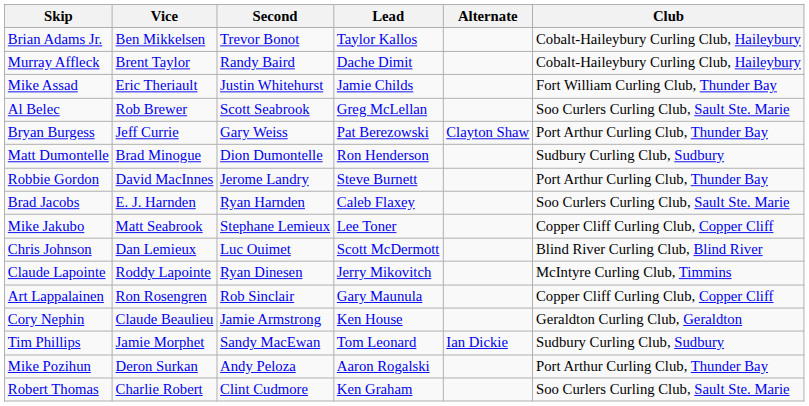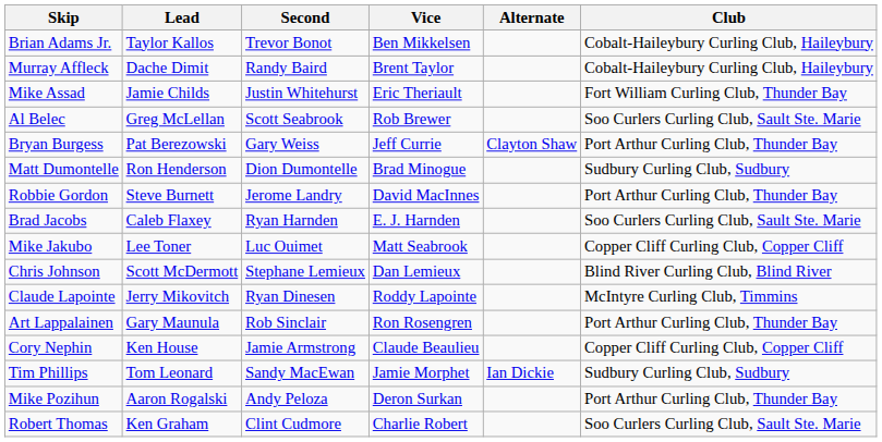 <table class="wikitable" border="1">
 <tr>
 <th>Skip</th>
+<th>Lead</th>
+<th>Second</th>
 <th>Vice</th>
-<th>Second</th>
-<th>Lead</th>
 <th>Alternate</th>
 <th>Club</th>
 </tr>
 <tr>
 <td><a href='#'>Brian Adams Jr.</a></td>
+<td><a href='#'>Taylor Kallos</a></td>
+<td><a href='#'>Trevor Bonot</a></td>
 <td><a href='#'>Ben Mikkelsen</a></td>
-<td><a href='#'>Trevor Bonot</a></td>
-<td><a href='#'>Taylor Kallos</a></td>
 <td></td>
 <td>Cobalt-Haileybury Curling Club, <a href='#'>Haileybury</a></td>
 </tr>
 <tr>
 <td><a href='#'>Murray Affleck</a></td>
+<td><a href='#'>Dache Dimit</a></td>
+<td><a href='#'>Randy Baird</a></td>
 <td><a href='#'>Brent Taylor</a></td>
-<td><a href='#'>Randy Baird</a></td>
-<td><a href='#'>Dache Dimit</a></td>
 <td></td>
 <td>Cobalt-Haileybury Curling Club, <a href='#'>Haileybury</a></td>
 </tr>
 <tr>
 <td><a href='#'>Mike Assad</a></td>
+<td><a href='#'>Jamie Childs</a></td>
+<td><a href='#'>Justin Whitehurst</a></td>
 <td><a href='#'>Eric Theriault</a></td>
-<td><a href='#'>Justin Whitehurst</a></td>
-<td><a href='#'>Jamie Childs</a></td>
 <td></td>
 <td>Fort William Curling Club, <a href='#'>Thunder Bay</a></td>
 </tr>
 <tr>
 <td><a href='#'>Al Belec</a></td>
+<td><a href='#'>Greg McLellan</a></td>
+<td><a href='#'>Scott Seabrook</a></td>
 <td><a href='#'>Rob Brewer</a></td>
-<td><a href='#'>Scott Seabrook</a></td>
-<td><a href='#'>Greg McLellan</a></td>
 <td></td>
 <td>Soo Curlers Curling Club, <a href='#'>Sault Ste. Marie</a></td>
 </tr>
 <tr>
 <td><a href='#'>Bryan Burgess</a></td>
+<td><a href='#'>Pat Berezowski</a></td>
+<td><a href='#'>Gary Weiss</a></td>
 <td><a href='#'>Jeff Currie</a></td>
-<td><a href='#'>Gary Weiss</a></td>
-<td><a href='#'>Pat Berezowski</a></td>
 <td><a href='#'>Clayton Shaw</a></td>
 <td>Port Arthur Curling Club, <a href='#'>Thunder Bay</a></td>
 </tr>
 <tr>
 <td><a href='#'>Matt Dumontelle</a></td>
+<td><a href='#'>Ron Henderson</a></td>
+<td><a href='#'>Dion Dumontelle</a></td>
 <td><a href='#'>Brad Minogue</a></td>
-<td><a href='#'>Dion Dumontelle</a></td>
-<td><a href='#'>Ron Henderson</a></td>
 <td></td>
 <td>Sudbury Curling Club, <a href='#'>Sudbury</a></td>
 </tr>
 <tr>
 <td><a href='#'>Robbie Gordon</a></td>
+<td><a href='#'>Steve Burnett</a></td>
+<td><a href='#'>Jerome Landry</a></td>
 <td><a href='#'>David MacInnes</a></td>
-<td><a href='#'>Jerome Landry</a></td>
-<td><a href='#'>Steve Burnett</a></td>
 <td></td>
 <td>Port Arthur Curling Club, <a href='#'>Thunder Bay</a></td>
 </tr>
 <tr>
 <td><a href='#'>Brad Jacobs</a></td>
+<td><a href='#'>Caleb Flaxey</a></td>
+<td><a href='#'>Ryan Harnden</a></td>
 <td><a href='#'>E. J. Harnden</a></td>
-<td><a href='#'>Ryan Harnden</a></td>
-<td><a href='#'>Caleb Flaxey</a></td>
 <td></td>
 <td>Soo Curlers Curling Club, <a href='#'>Sault Ste. Marie</a></td>
 </tr>
 <tr>
 <td><a href='#'>Mike Jakubo</a></td>
+<td><a href='#'>Lee Toner</a></td>
+<td><a href='#'>Luc Ouimet</a></td>
 <td><a href='#'>Matt Seabrook</a></td>
-<td><a href='#'>Stephane Lemieux</a></td>
-<td><a href='#'>Lee Toner</a></td>
 <td></td>
 <td>Copper Cliff Curling Club, <a href='#'>Copper Cliff</a></td>
 </tr>
 <tr>
 <td><a href='#'>Chris Johnson</a></td>
+<td><a href='#'>Scott McDermott</a></td>
+<td><a href='#'>Stephane Lemieux</a></td>
 <td><a href='#'>Dan Lemieux</a></td>
-<td><a href='#'>Luc Ouimet</a></td>
-<td><a href='#'>Scott McDermott</a></td>
 <td></td>
 <td>Blind River Curling Club, <a href='#'>Blind River</a></td>
 </tr>
 <tr>
 <td><a href='#'>Claude Lapointe</a></td>
+<td><a href='#'>Jerry Mikovitch</a></td>
+<td><a href='#'>Ryan Dinesen</a></td>
 <td><a href='#'>Roddy Lapointe</a></td>
-<td><a href='#'>Ryan Dinesen</a></td>
-<td><a href='#'>Jerry Mikovitch</a></td>
 <td></td>
 <td>McIntyre Curling Club, <a href='#'>Timmins</a></td>
 </tr>
 <tr>
 <td><a href='#'>Art Lappalainen</a></td>
+<td><a href='#'>Gary Maunula</a></td>
+<td><a href='#'>Rob Sinclair</a></td>
 <td><a href='#'>Ron Rosengren</a></td>
-<td><a href='#'>Rob Sinclair</a></td>
-<td><a href='#'>Gary Maunula</a></td>
+<td></td>
+<td>Port Arthur Curling Club, <a href='#'>Thunder Bay</a></td>
+</tr>
+<tr>
+<td><a href='#'>Cory Nephin</a></td>
+<td><a href='#'>Ken House</a></td>
+<td><a href='#'>Jamie Armstrong</a></td>
+<td><a href='#'>Claude Beaulieu</a></td>
 <td></td>
 <td>Copper Cliff Curling Club, <a href='#'>Copper Cliff</a></td>
 </tr>
 <tr>
-<td><a href='#'>Cory Nephin</a></td>
-<td><a href='#'>Claude Beaulieu</a></td>
-<td><a href='#'>Jamie Armstrong</a></td>
-<td><a href='#'>Ken House</a></td>
-<td></td>
-<td>Geraldton Curling Club, <a href='#'>Geraldton</a></td>
-</tr>
-<tr>
 <td><a href='#'>Tim Phillips</a></td>
+<td><a href='#'>Tom Leonard</a></td>
+<td><a href='#'>Sandy MacEwan</a></td>
 <td><a href='#'>Jamie Morphet</a></td>
-<td><a href='#'>Sandy MacEwan</a></td>
-<td><a href='#'>Tom Leonard</a></td>
 <td><a href='#'>Ian Dickie</a></td>
 <td>Sudbury Curling Club, <a href='#'>Sudbury</a></td>
 </tr>
 <tr>
 <td><a href='#'>Mike Pozihun</a></td>
+<td><a href='#'>Aaron Rogalski</a></td>
+<td><a href='#'>Andy Peloza</a></td>
 <td><a href='#'>Deron Surkan</a></td>
-<td><a href='#'>Andy Peloza</a></td>
-<td><a href='#'>Aaron Rogalski</a></td>
 <td></td>
 <td>Port Arthur Curling Club, <a href='#'>Thunder Bay</a></td>
 </tr>
 <tr>
 <td><a href='#'>Robert Thomas</a></td>
+<td><a href='#'>Ken Graham</a></td>
+<td><a href='#'>Clint Cudmore</a></td>
 <td><a href='#'>Charlie Robert</a></td>
-<td><a href='#'>Clint Cudmore</a></td>
-<td><a href='#'>Ken Graham</a></td>
 <td></td>
 <td>Soo Curlers Curling Club, <a href='#'>Sault Ste. Marie</a></td>
 </tr>
 </table>
